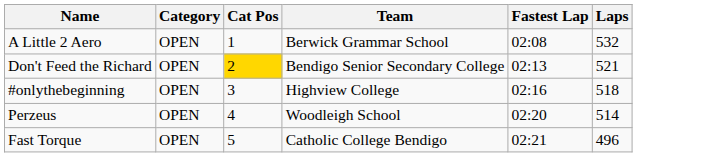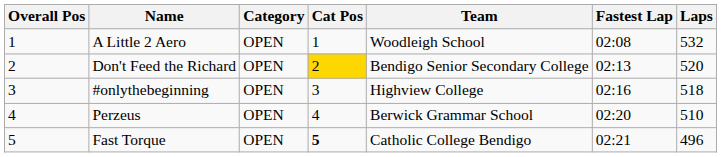 <table class="wikitable sortable">
 <tr>
+<th>Overall Pos</th>
 <th>Name</th>
 <th>Category</th>
 <th>Cat Pos</th>
 <th>Team</th>
 <th>Fastest Lap</th>
 <th>Laps</th>
 </tr>
 <tr>
+<td>1</td>
 <td>A Little 2 Aero</td>
 <td>OPEN</td>
 <td>1</td>
-<td>Berwick Grammar School</td>
+<td>Woodleigh School</td>
 <td>02:08</td>
 <td>532</td>
 </tr>
 <tr>
+<td>2</td>
 <td>Don't Feed the Richard</td>
 <td>OPEN</td>
 <td style="background: gold;">2</td>
 <td>Bendigo Senior Secondary College</td>
 <td>02:13</td>
-<td>521</td>
+<td>520</td>
 </tr>
 <tr>
+<td>3</td>
 <td>#onlythebeginning</td>
 <td>OPEN</td>
 <td>3</td>
 <td>Highview College</td>
 <td>02:16</td>
 <td>518</td>
 </tr>
 <tr>
+<td>4</td>
 <td>Perzeus</td>
 <td>OPEN</td>
 <td>4</td>
-<td>Woodleigh School</td>
+<td>Berwick Grammar School</td>
 <td>02:20</td>
-<td>514</td>
+<td>510</td>
 </tr>
 <tr>
+<td>5</td>
 <td>Fast Torque</td>
 <td>OPEN</td>
-<td>5</td>
+<td><strong>5</strong></td>
 <td>Catholic College Bendigo</td>
 <td>02:21</td>
 <td>496</td>
 </tr>
 </table>
